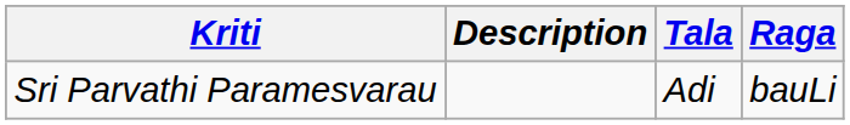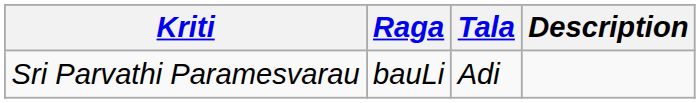 <table class="wikitable">
 <tr>
 <th><em><a href='#'>Kriti</a></em></th>
+<th><em><a href='#'>Raga</a></em></th>
+<th><em><a href='#'>Tala</a></em></th>
 <th><em>Description</em></th>
-<th><em><a href='#'>Tala</a></em></th>
-<th><em><a href='#'>Raga</a></em></th>
 </tr>
 <tr>
 <td><em>Sri Parvathi Paramesvarau</em></td>
+<td><em>bauLi</em></td>
+<td><em>Adi</em></td>
 <td></td>
-<td><em>Adi</em></td>
-<td><em>bauLi</em></td>
 </tr>
 </table>
